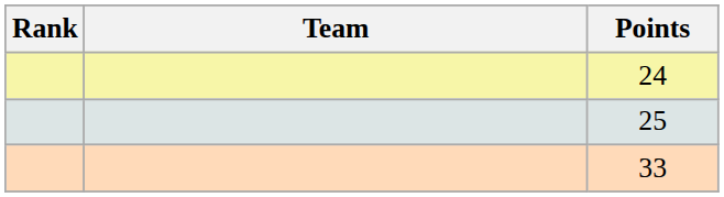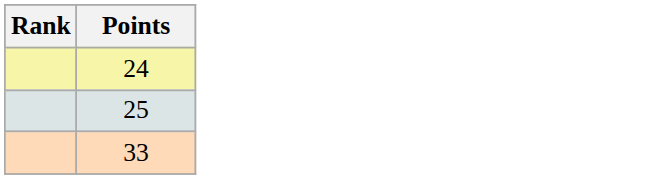 <table class="wikitable" style="text-align:center; font-size: 90%; border: gray solid 1px;border-collapse:collapse;">
 <tr bgcolor="#E4E4E4">
 <th style="border-bottom:1px solid #AAAAAA" width=10>Rank</th>
-<th style="border-bottom:1px solid #AAAAAA" width=250>Team</th>
 <th style="border-bottom:1px solid #AAAAAA" width=60>Points</th>
 </tr>
 <tr bgcolor=F7F6A8>
 <td></td>
-<td align=left></td>
 <td>24</td>
 </tr>
 <tr bgcolor=DCE5E5>
 <td></td>
-<td align=left></td>
 <td>25</td>
 </tr>
 <tr bgcolor=FFDAB9>
 <td></td>
-<td align=left></td>
 <td>33</td>
 </tr>
 </table>
